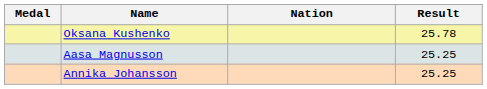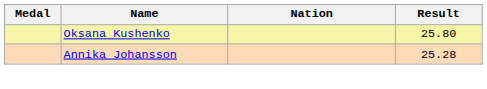 <table class=wikitable style="border:1px solid #AAAAAA;font-size:90%">
 <tr bgcolor="#E4E4E4">
 <th width=50>Medal</th>
 <th width=160>Name</th>
 <th width=160>Nation</th>
 <th width=80>Result</th>
 </tr>
 <tr bgcolor="#F7F6A8">
 <td align="center"></td>
 <td><a href='#'>Oksana Kushenko</a></td>
 <td></td>
-<td align="center">25.78</td>
-</tr>
-<tr bgcolor="#DCE5E5">
-<td align="center"></td>
-<td><a href='#'>Aasa Magnusson</a></td>
-<td></td>
-<td align="center">25.25</td>
+<td align="center">25.80</td>
 </tr>
 <tr bgcolor="#FFDAB9">
 <td align="center"></td>
 <td><a href='#'>Annika Johansson</a></td>
 <td></td>
-<td align="center">25.25</td>
+<td align="center">25.28</td>
 </tr>
 </table>
